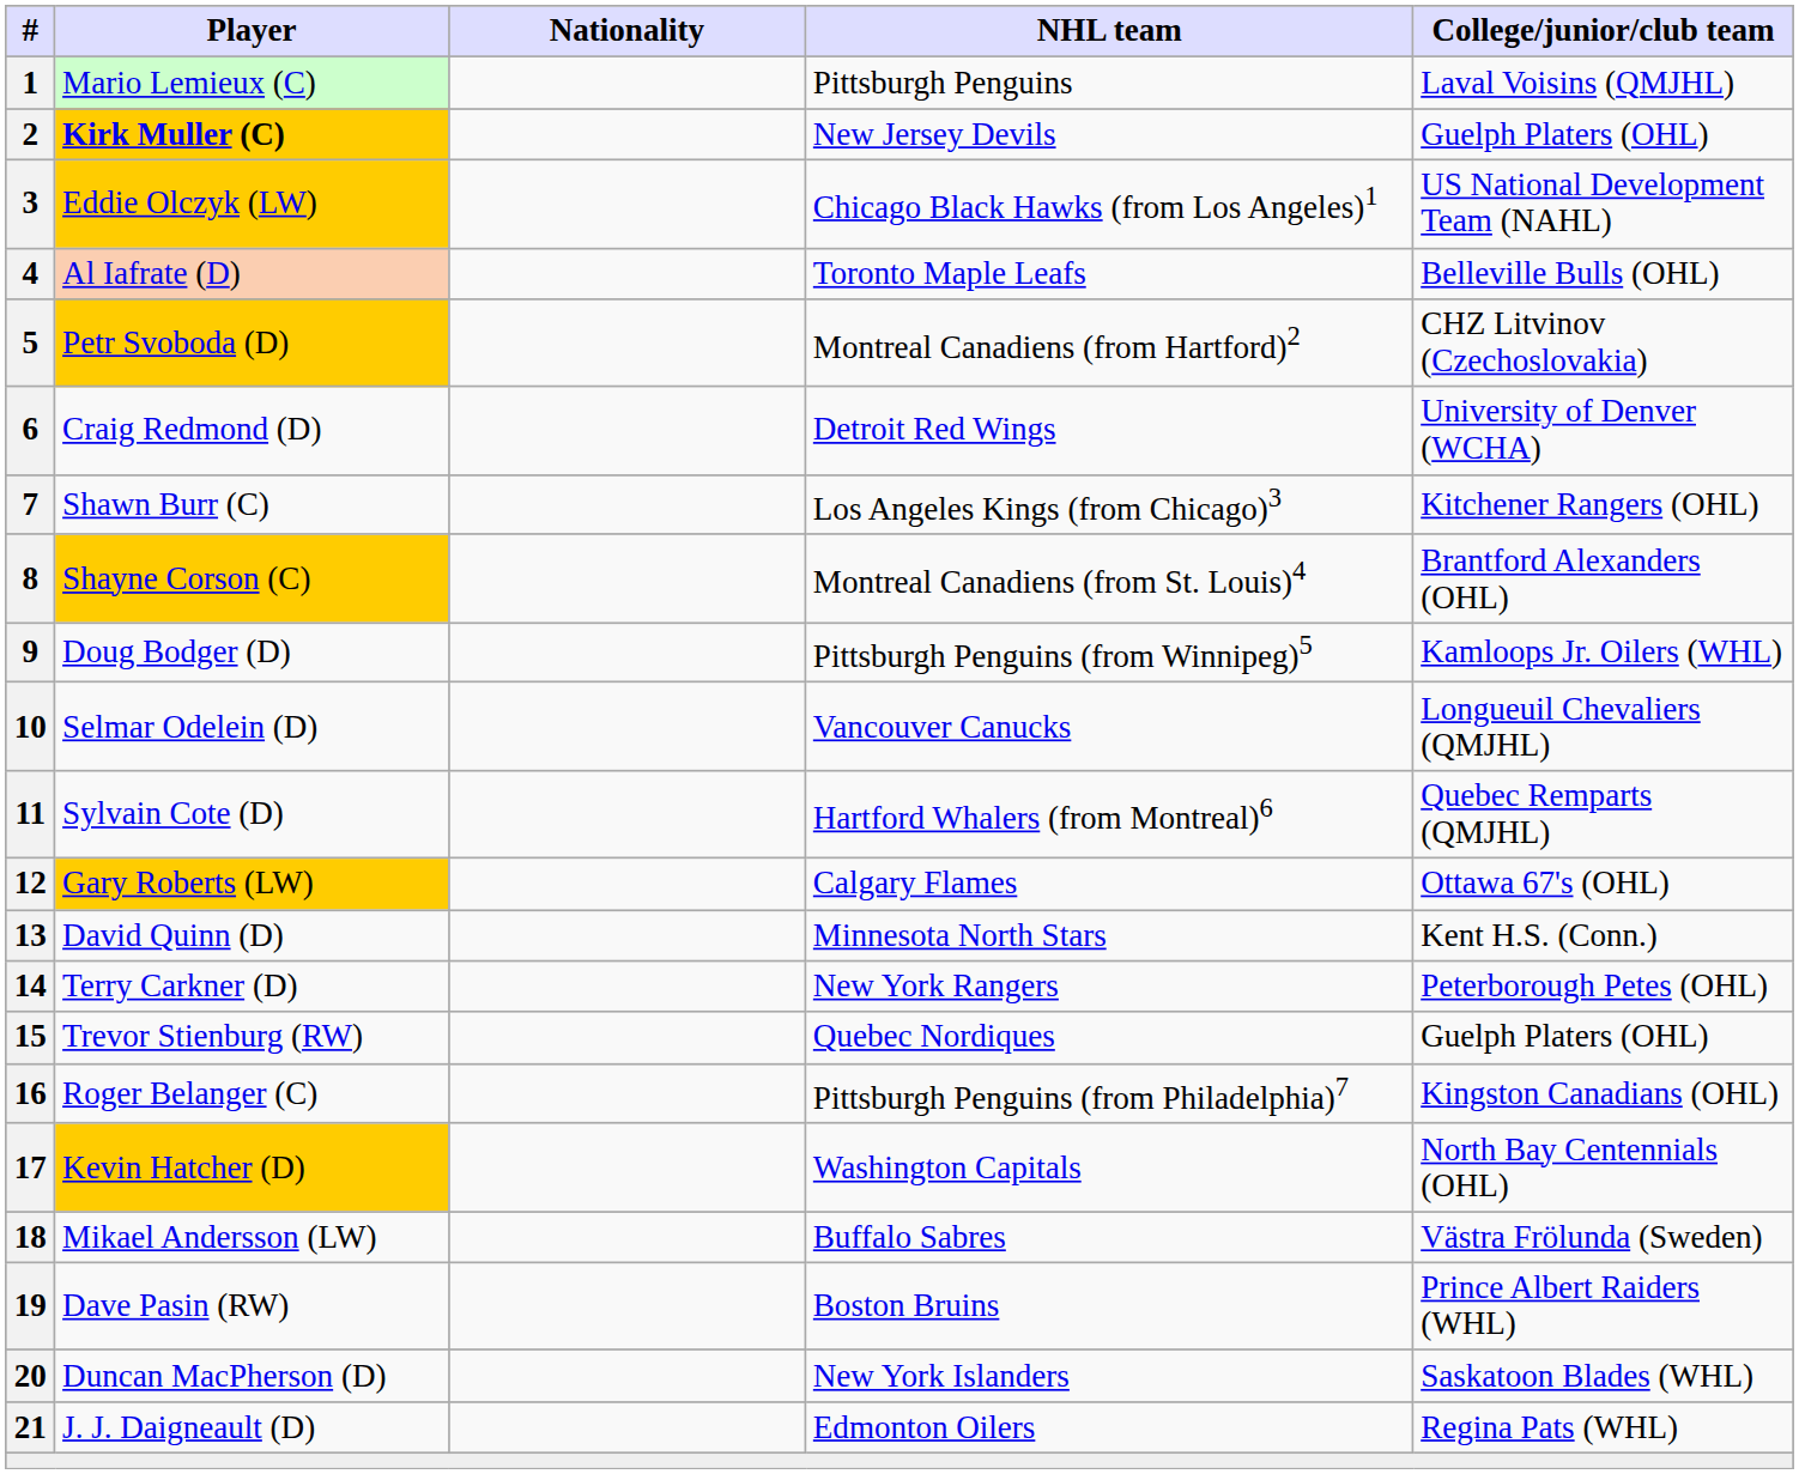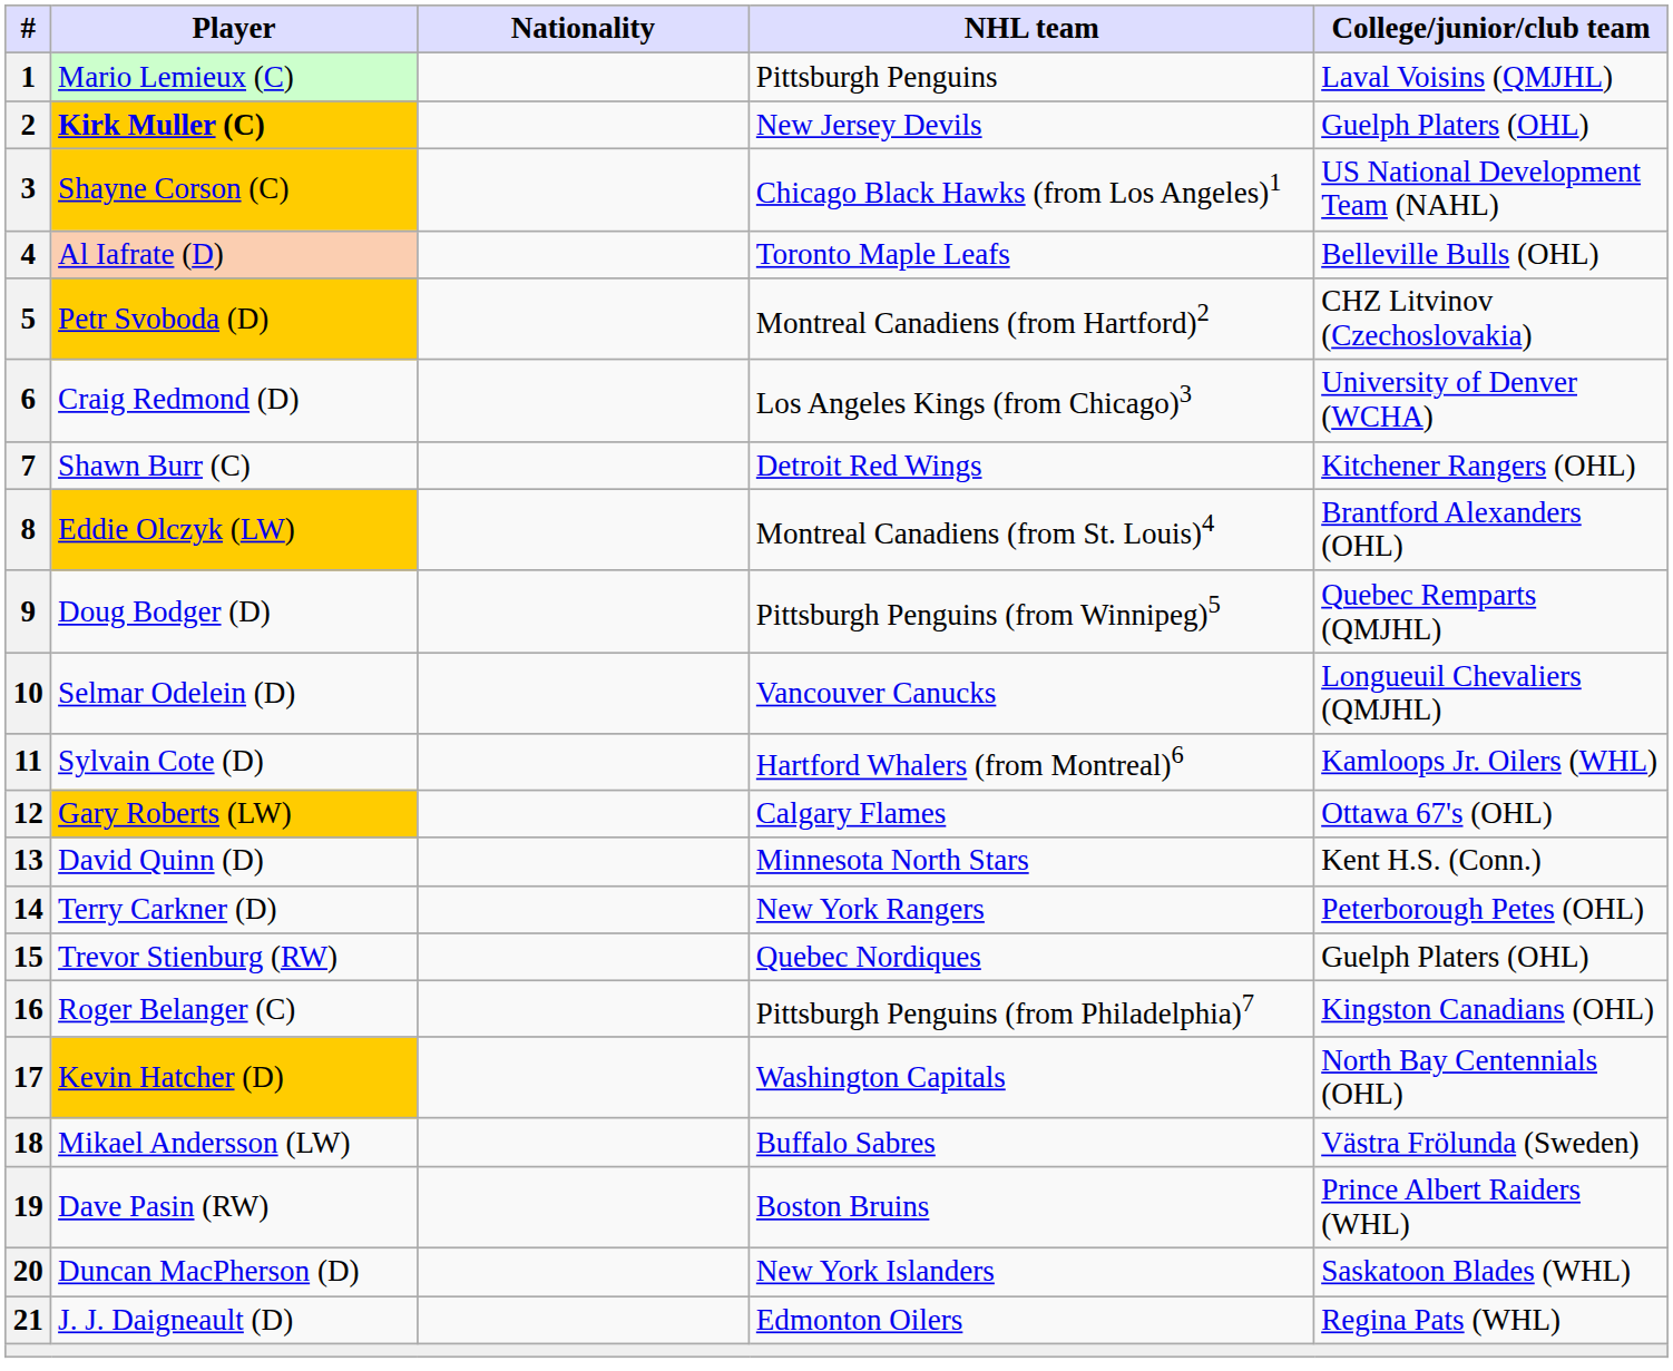 <table class="wikitable" style="width: 100%">
 <tr>
 <th style="background:#ddf; width:2.75%;">#</th>
 <th style="background:#ddf; width:22.0%;">Player</th>
 <th style="background:#ddf; width:20.0%;">Nationality</th>
 <th style="background:#ddf; width:34.0%;">NHL team</th>
 <th style="background:#ddf; width:100.0%;">College/junior/club team</th>
 </tr>
 <tr>
 <th>1</th>
 <td bgcolor="#CCFFCC"><a href='#'>Mario Lemieux</a> (<a href='#'>C</a>)</td>
 <td></td>
 <td>Pittsburgh Penguins</td>
 <td><a href='#'>Laval Voisins</a> (<a href='#'>QMJHL</a>)</td>
 </tr>
 <tr>
 <th>2</th>
 <td bgcolor="#FFCC00"><strong><a href='#'>Kirk Muller</a> (C)</strong></td>
 <td></td>
 <td><a href='#'>New Jersey Devils</a></td>
 <td><a href='#'>Guelph Platers</a> (<a href='#'>OHL</a>)</td>
 </tr>
 <tr>
 <th>3</th>
-<td bgcolor="#FFCC00"><a href='#'>Eddie Olczyk</a> (<a href='#'>LW</a>)</td>
+<td bgcolor="#FFCC00"><a href='#'>Shayne Corson</a> (C)</td>
 <td></td>
 <td><a href='#'>Chicago Black Hawks</a> (from Los Angeles)<sup>1</sup></td>
 <td><a href='#'>US National Development Team</a> (NAHL)</td>
 </tr>
 <tr>
 <th>4</th>
 <td bgcolor="#FBCEB1"><a href='#'>Al Iafrate</a> (<a href='#'>D</a>)</td>
 <td></td>
 <td><a href='#'>Toronto Maple Leafs</a></td>
 <td><a href='#'>Belleville Bulls</a> (OHL)</td>
 </tr>
 <tr>
 <th>5</th>
 <td bgcolor="#FFCC00"><a href='#'>Petr Svoboda</a> (D)</td>
 <td></td>
 <td>Montreal Canadiens (from Hartford)<sup>2</sup></td>
 <td>CHZ Litvinov (<a href='#'>Czechoslovakia</a>)</td>
 </tr>
 <tr>
 <th>6</th>
 <td><a href='#'>Craig Redmond</a> (D)</td>
 <td></td>
-<td><a href='#'>Detroit Red Wings</a></td>
+<td>Los Angeles Kings (from Chicago)<sup>3</sup></td>
 <td><a href='#'>University of Denver</a> (<a href='#'>WCHA</a>)</td>
 </tr>
 <tr>
 <th>7</th>
 <td><a href='#'>Shawn Burr</a> (C)</td>
 <td></td>
-<td>Los Angeles Kings (from Chicago)<sup>3</sup></td>
+<td><a href='#'>Detroit Red Wings</a></td>
 <td><a href='#'>Kitchener Rangers</a> (OHL)</td>
 </tr>
 <tr>
 <th>8</th>
-<td bgcolor="#FFCC00"><a href='#'>Shayne Corson</a> (C)</td>
+<td bgcolor="#FFCC00"><a href='#'>Eddie Olczyk</a> (<a href='#'>LW</a>)</td>
 <td></td>
 <td>Montreal Canadiens (from St. Louis)<sup>4</sup></td>
 <td><a href='#'>Brantford Alexanders</a> (OHL)</td>
 </tr>
 <tr>
 <th>9</th>
 <td><a href='#'>Doug Bodger</a> (D)</td>
 <td></td>
 <td>Pittsburgh Penguins (from Winnipeg)<sup>5</sup></td>
-<td><a href='#'>Kamloops Jr. Oilers</a> (<a href='#'>WHL</a>)</td>
+<td><a href='#'>Quebec Remparts</a> (QMJHL)</td>
 </tr>
 <tr>
 <th>10</th>
 <td><a href='#'>Selmar Odelein</a> (D)</td>
 <td></td>
 <td><a href='#'>Vancouver Canucks</a></td>
 <td><a href='#'>Longueuil Chevaliers</a> (QMJHL)</td>
 </tr>
 <tr>
 <th>11</th>
 <td><a href='#'>Sylvain Cote</a> (D)</td>
 <td></td>
 <td><a href='#'>Hartford Whalers</a> (from Montreal)<sup>6</sup></td>
-<td><a href='#'>Quebec Remparts</a> (QMJHL)</td>
+<td><a href='#'>Kamloops Jr. Oilers</a> (<a href='#'>WHL</a>)</td>
 </tr>
 <tr>
 <th>12</th>
 <td bgcolor="#FFCC00"><a href='#'>Gary Roberts</a> (LW)</td>
 <td></td>
 <td><a href='#'>Calgary Flames</a></td>
 <td><a href='#'>Ottawa 67's</a> (OHL)</td>
 </tr>
 <tr>
 <th>13</th>
 <td><a href='#'>David Quinn</a> (D)</td>
 <td></td>
 <td><a href='#'>Minnesota North Stars</a></td>
 <td>Kent H.S. (Conn.)</td>
 </tr>
 <tr>
 <th>14</th>
 <td><a href='#'>Terry Carkner</a> (D)</td>
 <td></td>
 <td><a href='#'>New York Rangers</a></td>
 <td><a href='#'>Peterborough Petes</a> (OHL)</td>
 </tr>
 <tr>
 <th>15</th>
 <td><a href='#'>Trevor Stienburg</a> (<a href='#'>RW</a>)</td>
 <td></td>
 <td><a href='#'>Quebec Nordiques</a></td>
 <td>Guelph Platers (OHL)</td>
 </tr>
 <tr>
 <th>16</th>
 <td><a href='#'>Roger Belanger</a> (C)</td>
 <td></td>
 <td>Pittsburgh Penguins (from Philadelphia)<sup>7</sup></td>
 <td><a href='#'>Kingston Canadians</a> (OHL)</td>
 </tr>
 <tr>
 <th>17</th>
 <td bgcolor="#FFCC00"><a href='#'>Kevin Hatcher</a> (D)</td>
 <td></td>
 <td><a href='#'>Washington Capitals</a></td>
 <td><a href='#'>North Bay Centennials</a> (OHL)</td>
 </tr>
 <tr>
 <th>18</th>
 <td><a href='#'>Mikael Andersson</a> (LW)</td>
 <td></td>
 <td><a href='#'>Buffalo Sabres</a></td>
 <td><a href='#'>Västra Frölunda</a> (Sweden)</td>
 </tr>
 <tr>
 <th>19</th>
 <td><a href='#'>Dave Pasin</a> (RW)</td>
 <td></td>
 <td><a href='#'>Boston Bruins</a></td>
 <td><a href='#'>Prince Albert Raiders</a> (WHL)</td>
 </tr>
 <tr>
 <th>20</th>
 <td><a href='#'>Duncan MacPherson</a> (D)</td>
 <td></td>
 <td><a href='#'>New York Islanders</a></td>
 <td><a href='#'>Saskatoon Blades</a> (WHL)</td>
 </tr>
 <tr>
 <th>21</th>
 <td><a href='#'>J. J. Daigneault</a> (D)</td>
 <td></td>
 <td><a href='#'>Edmonton Oilers</a></td>
 <td><a href='#'>Regina Pats</a> (WHL)</td>
 </tr>
 <tr>
 <td align=center colspan="6" bgcolor="#efefef"></td>
 </tr>
 </table>
